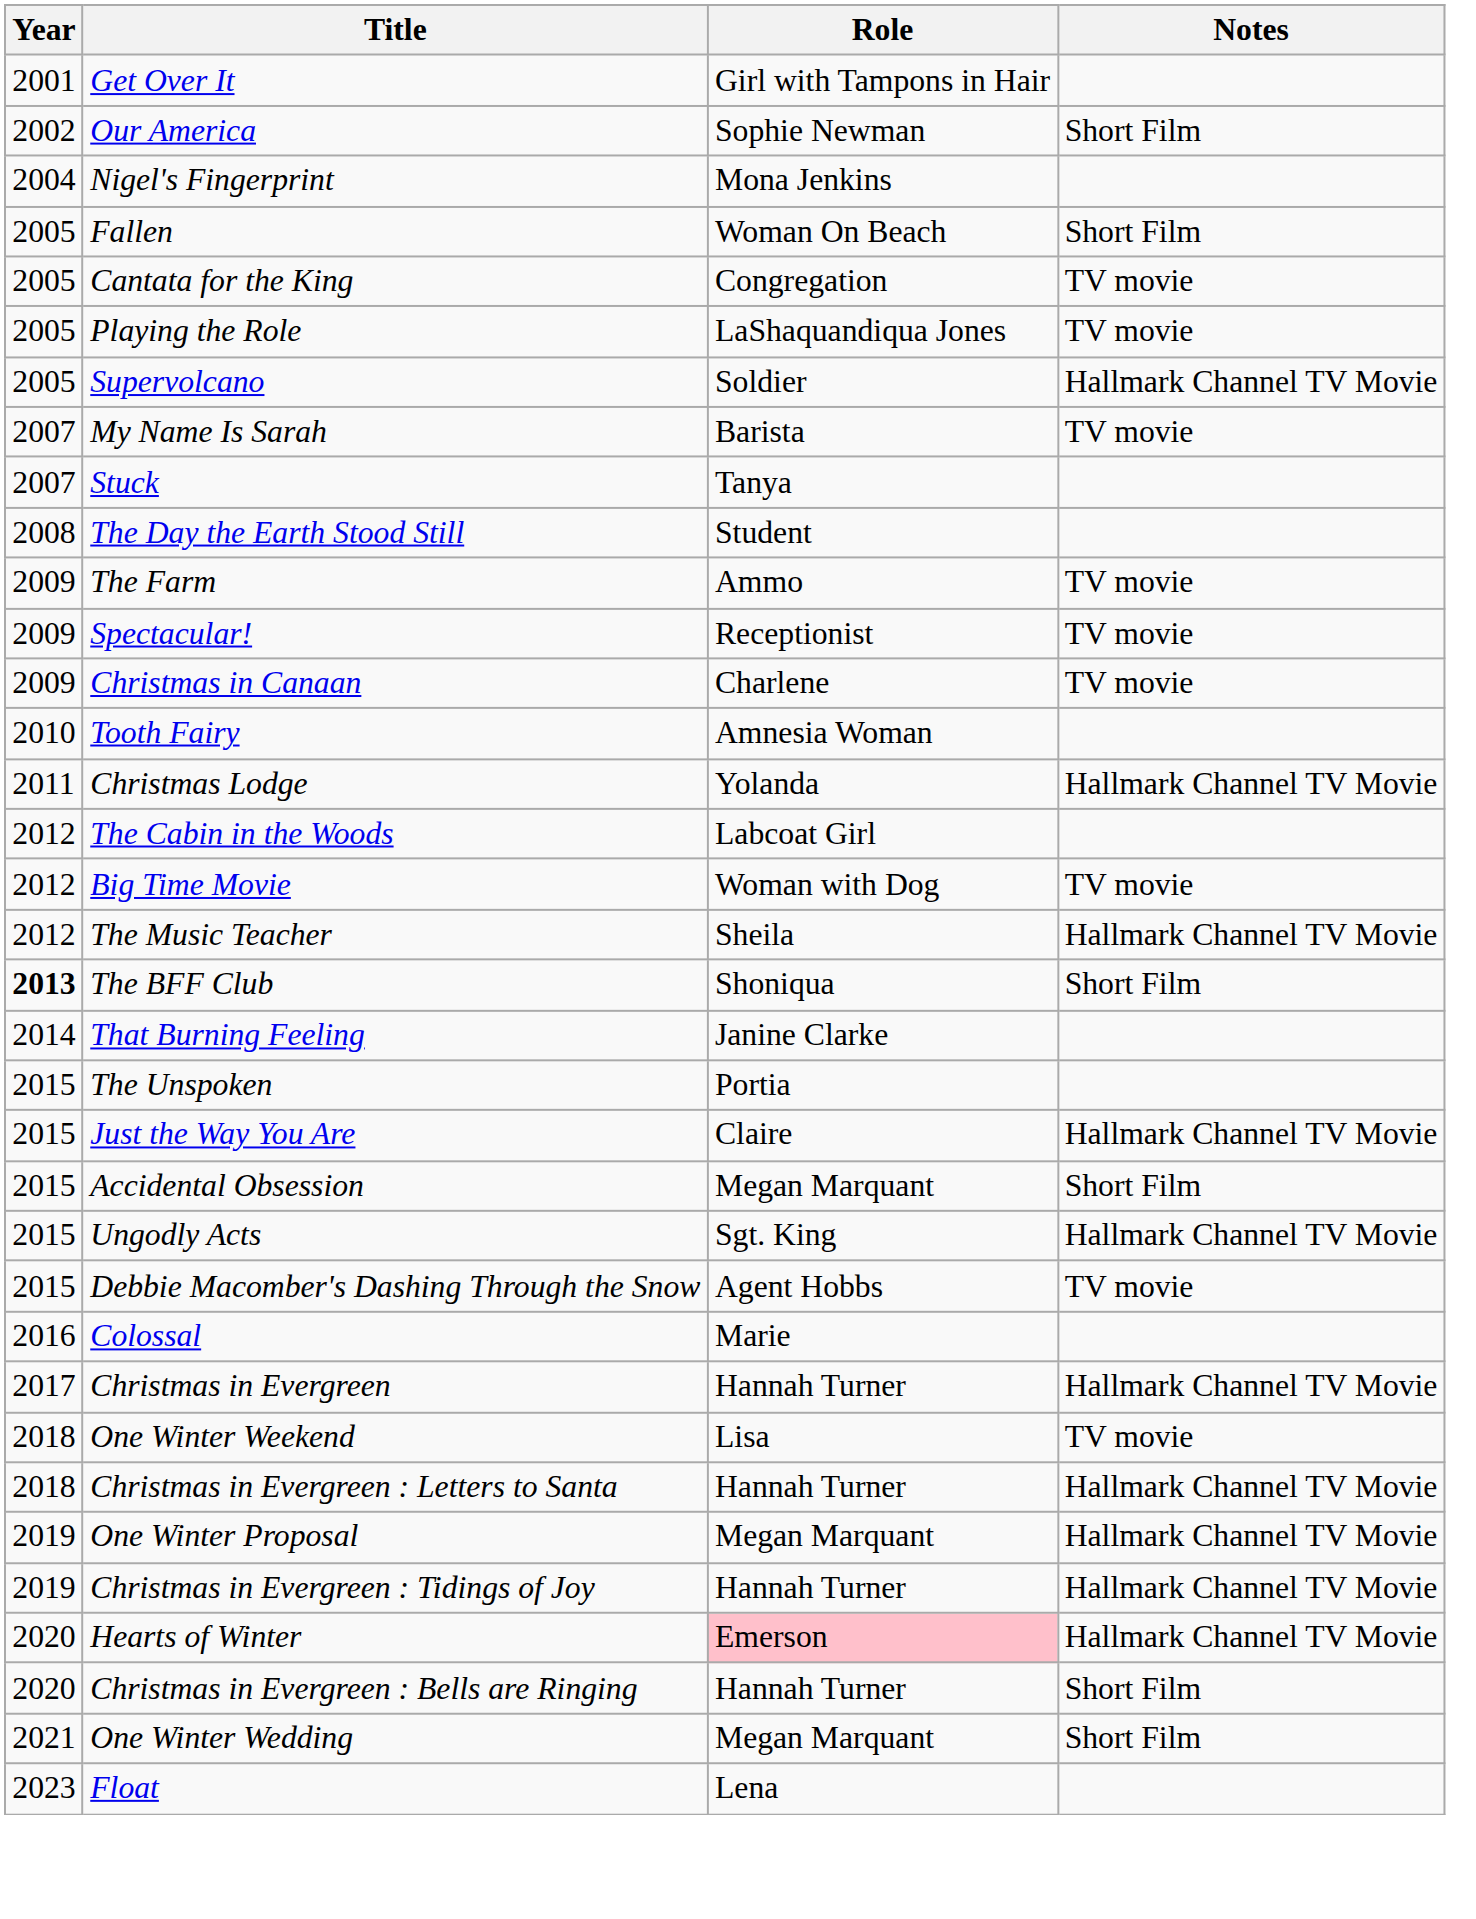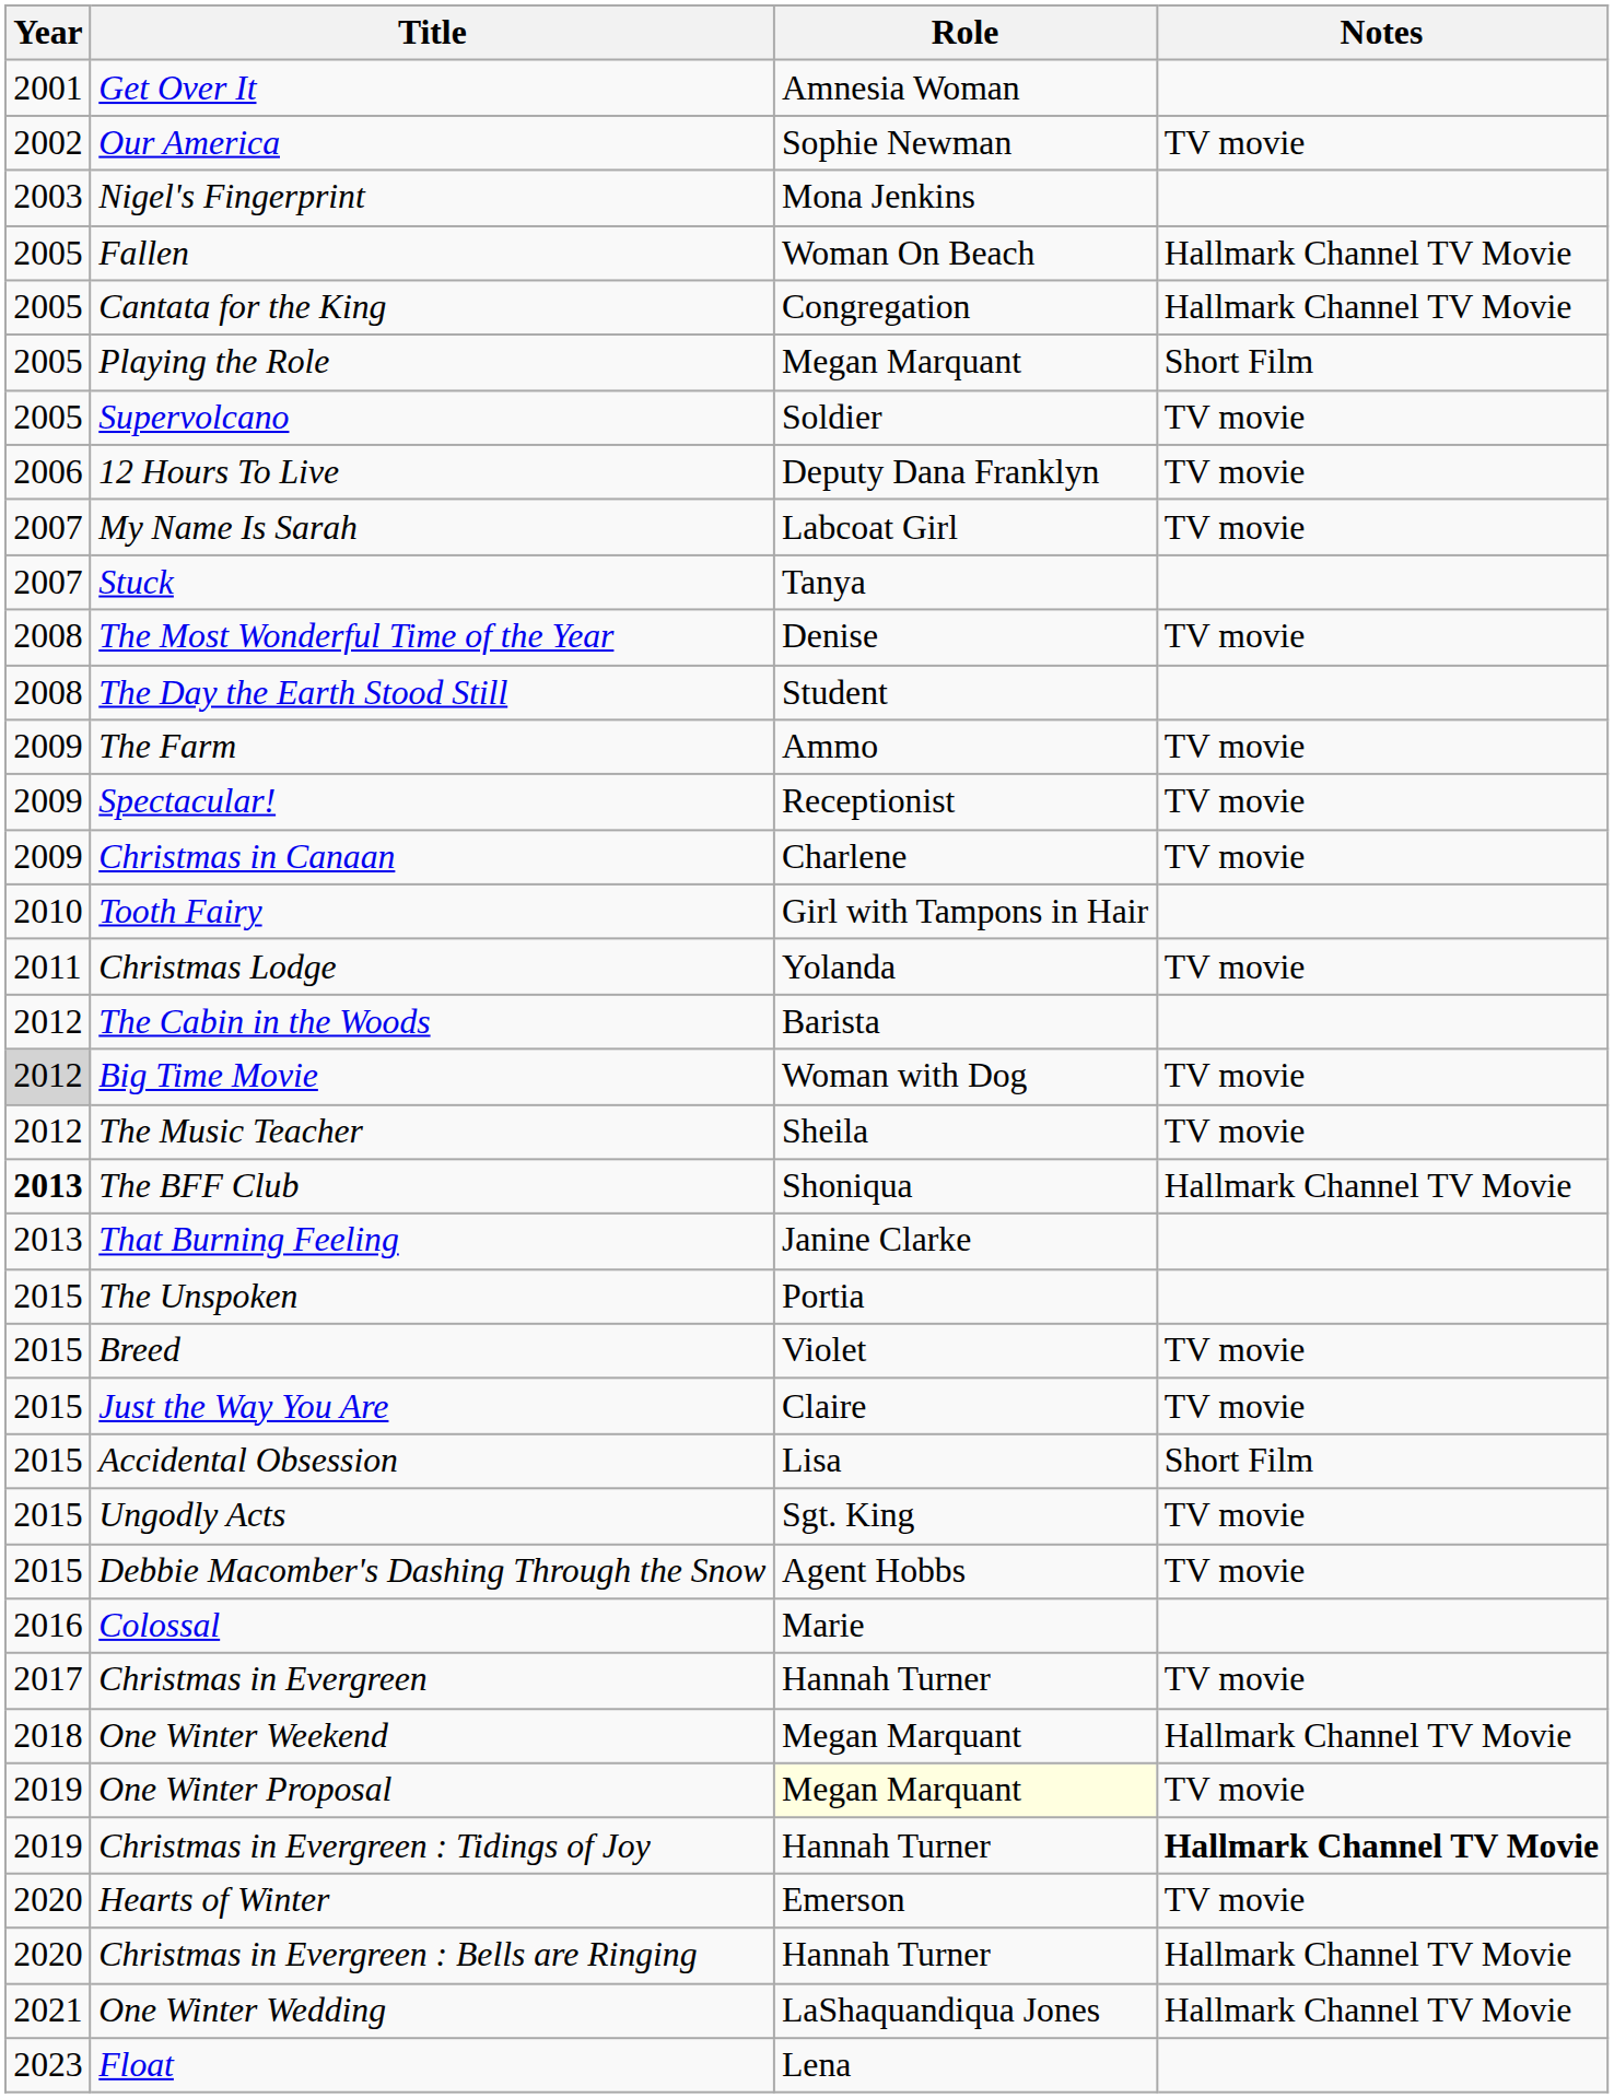 <table class="wikitable">
 <tr>
 <th>Year</th>
 <th>Title</th>
 <th>Role</th>
 <th>Notes</th>
 </tr>
 <tr>
 <td>2001</td>
 <td><em><a href='#'>Get Over It</a></em></td>
-<td>Girl with Tampons in Hair</td>
+<td>Amnesia Woman</td>
 <td></td>
 </tr>
 <tr>
 <td>2002</td>
 <td><em><a href='#'>Our America</a></em></td>
 <td>Sophie Newman</td>
-<td>Short Film</td>
+<td>TV movie</td>
 </tr>
 <tr>
-<td>2004</td>
+<td>2003</td>
 <td><em>Nigel's Fingerprint</em></td>
 <td>Mona Jenkins</td>
 <td></td>
 </tr>
 <tr>
 <td>2005</td>
 <td><em>Fallen</em></td>
 <td>Woman On Beach</td>
-<td>Short Film</td>
+<td>Hallmark Channel TV Movie</td>
 </tr>
 <tr>
 <td>2005</td>
 <td><em>Cantata for the King</em></td>
 <td>Congregation</td>
-<td>TV movie</td>
+<td>Hallmark Channel TV Movie</td>
 </tr>
 <tr>
 <td>2005</td>
 <td><em>Playing the Role</em></td>
-<td>LaShaquandiqua Jones</td>
-<td>TV movie</td>
+<td>Megan Marquant</td>
+<td>Short Film</td>
 </tr>
 <tr>
 <td>2005</td>
 <td><em><a href='#'>Supervolcano</a></em></td>
 <td>Soldier</td>
-<td>Hallmark Channel TV Movie</td>
+<td>TV movie</td>
+</tr>
+<tr>
+<td>2006</td>
+<td><em>12 Hours To Live</em></td>
+<td>Deputy Dana Franklyn</td>
+<td>TV movie</td>
 </tr>
 <tr>
 <td>2007</td>
 <td><em>My Name Is Sarah</em></td>
-<td>Barista</td>
+<td>Labcoat Girl</td>
 <td>TV movie</td>
 </tr>
 <tr>
 <td>2007</td>
 <td><em><a href='#'>Stuck</a></em></td>
 <td>Tanya</td>
 <td></td>
+</tr>
+<tr>
+<td>2008</td>
+<td><em><a href='#'>The Most Wonderful Time of the Year</a></em></td>
+<td>Denise</td>
+<td>TV movie</td>
 </tr>
 <tr>
 <td>2008</td>
 <td><em><a href='#'>The Day the Earth Stood Still</a></em></td>
 <td>Student</td>
 <td></td>
 </tr>
 <tr>
 <td>2009</td>
 <td><em>The Farm</em></td>
 <td>Ammo</td>
 <td>TV movie</td>
 </tr>
 <tr>
 <td>2009</td>
 <td><em><a href='#'>Spectacular!</a></em></td>
 <td>Receptionist</td>
 <td>TV movie</td>
 </tr>
 <tr>
 <td>2009</td>
 <td><em><a href='#'>Christmas in Canaan</a></em></td>
 <td>Charlene</td>
 <td>TV movie</td>
 </tr>
 <tr>
 <td>2010</td>
 <td><em><a href='#'>Tooth Fairy</a></em></td>
-<td>Amnesia Woman</td>
+<td>Girl with Tampons in Hair</td>
 <td></td>
 </tr>
 <tr>
 <td>2011</td>
 <td><em>Christmas Lodge</em></td>
 <td>Yolanda</td>
-<td>Hallmark Channel TV Movie</td>
+<td>TV movie</td>
 </tr>
 <tr>
 <td>2012</td>
 <td><em><a href='#'>The Cabin in the Woods</a></em></td>
-<td>Labcoat Girl</td>
+<td>Barista</td>
 <td></td>
 </tr>
 <tr>
-<td>2012</td>
+<td style="background: lightgrey;">2012</td>
 <td><em><a href='#'>Big Time Movie</a></em></td>
 <td>Woman with Dog</td>
 <td>TV movie</td>
 </tr>
 <tr>
 <td>2012</td>
 <td><em>The Music Teacher</em></td>
 <td>Sheila</td>
-<td>Hallmark Channel TV Movie</td>
+<td>TV movie</td>
 </tr>
 <tr>
 <td><strong>2013</strong></td>
 <td><em>The BFF Club</em></td>
 <td>Shoniqua</td>
-<td>Short Film</td>
+<td>Hallmark Channel TV Movie</td>
 </tr>
 <tr>
-<td>2014</td>
+<td>2013</td>
 <td><em><a href='#'>That Burning Feeling</a></em></td>
 <td>Janine Clarke</td>
 <td></td>
 </tr>
 <tr>
 <td>2015</td>
 <td><em>The Unspoken</em></td>
 <td>Portia</td>
 <td></td>
 </tr>
 <tr>
 <td>2015</td>
+<td><em>Breed</em></td>
+<td>Violet</td>
+<td>TV movie</td>
+</tr>
+<tr>
+<td>2015</td>
 <td><em><a href='#'>Just the Way You Are</a></em></td>
 <td>Claire</td>
-<td>Hallmark Channel TV Movie</td>
+<td>TV movie</td>
 </tr>
 <tr>
 <td>2015</td>
 <td><em>Accidental Obsession</em></td>
-<td>Megan Marquant</td>
+<td>Lisa</td>
 <td>Short Film</td>
 </tr>
 <tr>
 <td>2015</td>
 <td><em>Ungodly Acts</em></td>
 <td>Sgt. King</td>
-<td>Hallmark Channel TV Movie</td>
+<td>TV movie</td>
 </tr>
 <tr>
 <td>2015</td>
 <td><em>Debbie Macomber's Dashing Through the Snow</em></td>
 <td>Agent Hobbs</td>
 <td>TV movie</td>
 </tr>
 <tr>
 <td>2016</td>
 <td><em><a href='#'>Colossal</a></em></td>
 <td>Marie</td>
 <td></td>
 </tr>
 <tr>
 <td>2017</td>
 <td><em>Christmas in Evergreen</em></td>
 <td>Hannah Turner</td>
-<td>Hallmark Channel TV Movie</td>
+<td>TV movie</td>
 </tr>
 <tr>
 <td>2018</td>
 <td><em>One Winter Weekend</em></td>
-<td>Lisa</td>
-<td>TV movie</td>
-</tr>
-<tr>
-<td>2018</td>
-<td><em>Christmas in Evergreen : Letters to Santa</em></td>
-<td>Hannah Turner</td>
+<td>Megan Marquant</td>
 <td>Hallmark Channel TV Movie</td>
 </tr>
 <tr>
 <td>2019</td>
 <td><em>One Winter Proposal</em></td>
-<td>Megan Marquant</td>
-<td>Hallmark Channel TV Movie</td>
+<td style="background: lightyellow;">Megan Marquant</td>
+<td>TV movie</td>
 </tr>
 <tr>
 <td>2019</td>
 <td><em>Christmas in Evergreen : Tidings of Joy</em></td>
 <td>Hannah Turner</td>
-<td>Hallmark Channel TV Movie</td>
+<td><strong>Hallmark Channel TV Movie</strong></td>
 </tr>
 <tr>
 <td>2020</td>
 <td><em>Hearts of Winter</em></td>
-<td style="background: pink;">Emerson</td>
-<td>Hallmark Channel TV Movie</td>
+<td>Emerson</td>
+<td>TV movie</td>
 </tr>
 <tr>
 <td>2020</td>
 <td><em>Christmas in Evergreen : Bells are Ringing</em></td>
 <td>Hannah Turner</td>
-<td>Short Film</td>
+<td>Hallmark Channel TV Movie</td>
 </tr>
 <tr>
 <td>2021</td>
 <td><em>One Winter Wedding</em></td>
-<td>Megan Marquant</td>
-<td>Short Film</td>
+<td>LaShaquandiqua Jones</td>
+<td>Hallmark Channel TV Movie</td>
 </tr>
 <tr>
 <td>2023</td>
 <td><em><a href='#'>Float</a></em></td>
 <td>Lena</td>
 <td></td>
 </tr>
 </table>
